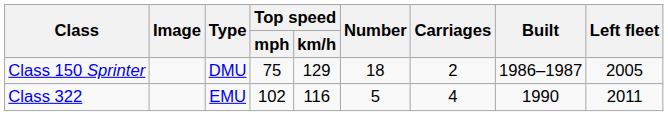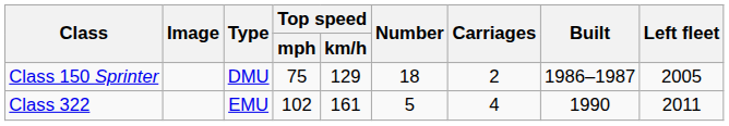 <table class="wikitable">
 <tr>
 <th rowspan="2">Class</th>
 <th rowspan="2">Image</th>
 <th rowspan="2">Type</th>
 <th colspan="2">Top speed</th>
 <th rowspan="2">Number</th>
 <th rowspan="2">Carriages</th>
 <th rowspan="2">Built</th>
 <th rowspan="2">Left fleet</th>
 </tr>
 <tr>
 <th>mph</th>
 <th>km/h</th>
 </tr>
 <tr>
 <td><a href='#'>Class 150 <em>Sprinter</em></a></td>
 <td></td>
 <td style="text-align:center;"><a href='#'>DMU</a></td>
 <td style="text-align:center;">75</td>
 <td style="text-align:center;">129</td>
 <td style="text-align:center;">18</td>
 <td style="text-align:center;">2</td>
 <td style="text-align:center;">1986–1987</td>
 <td style="text-align:center;">2005</td>
 </tr>
 <tr>
 <td><a href='#'>Class 322</a></td>
 <td></td>
 <td style="text-align:center;"><a href='#'>EMU</a></td>
 <td style="text-align:center;">102</td>
-<td style="text-align:center;">116</td>
+<td style="text-align:center;">161</td>
 <td style="text-align:center;">5</td>
 <td style="text-align:center;">4</td>
 <td style="text-align:center;">1990</td>
 <td style="text-align:center;">2011</td>
 </tr>
 </table>
